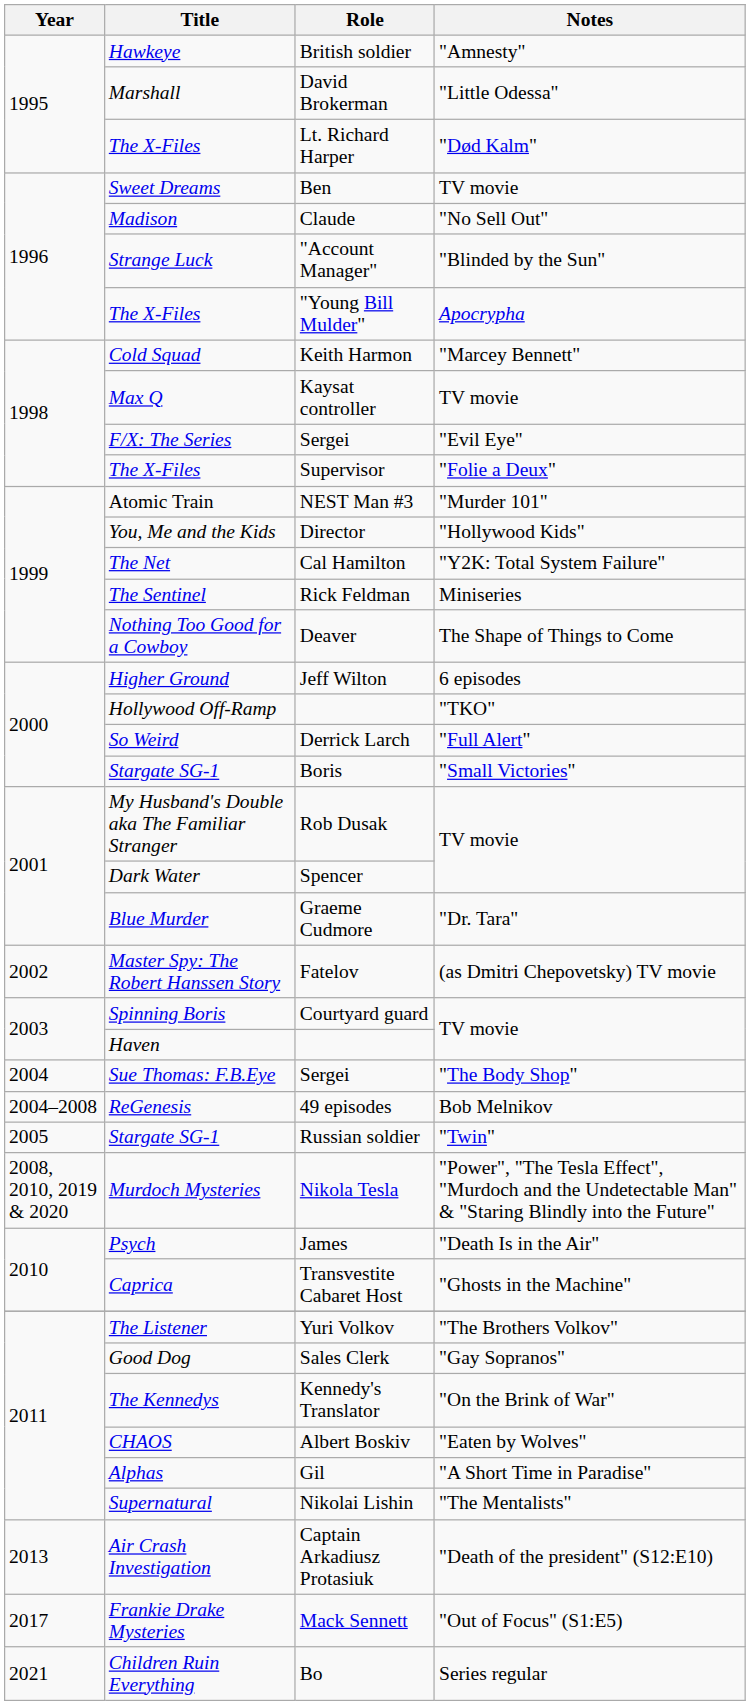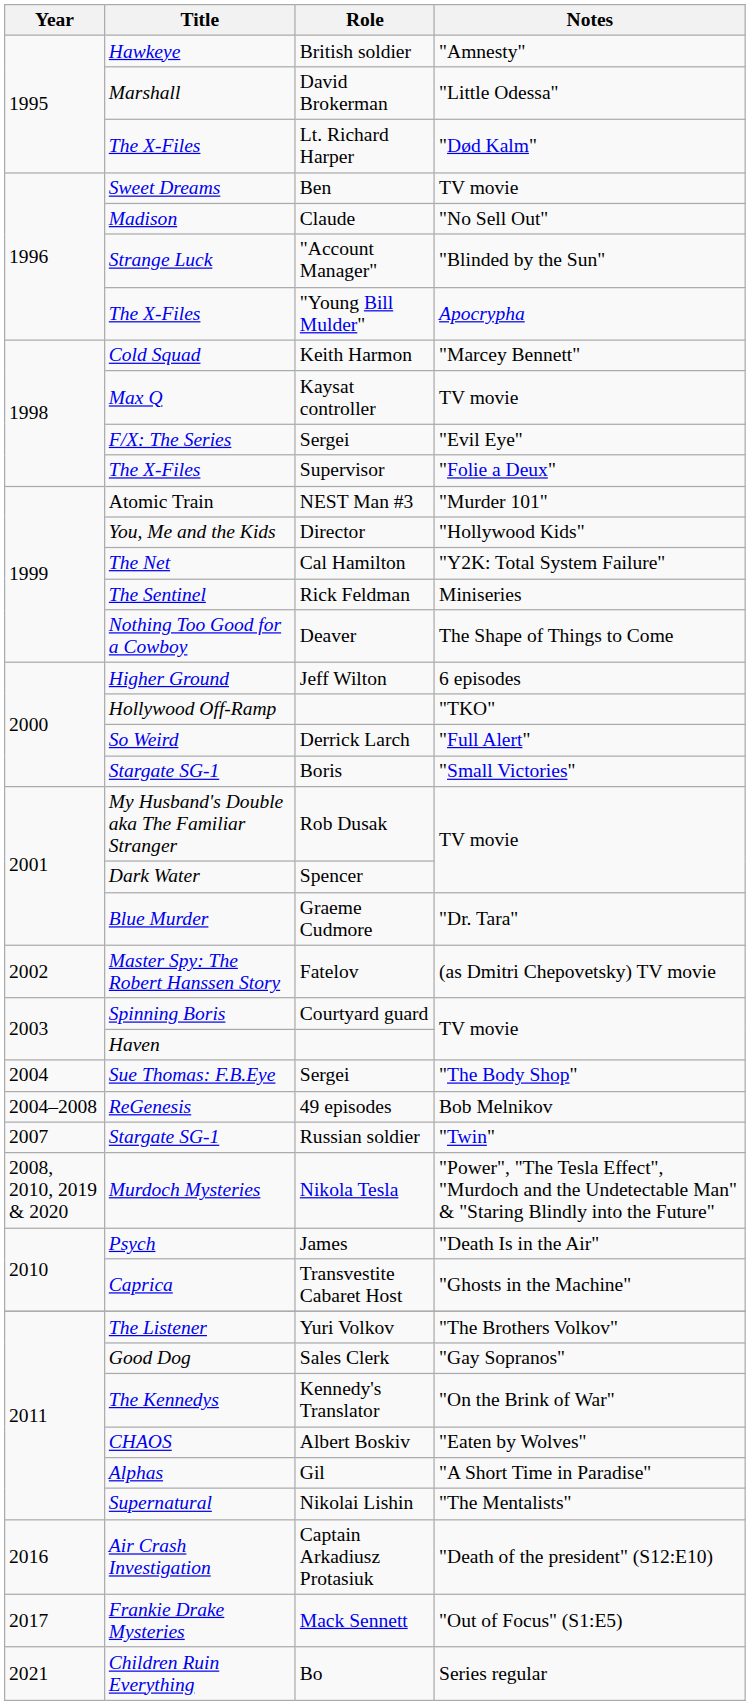 <table class="wikitable sortable">
 <tr>
 <th>Year</th>
 <th>Title</th>
 <th>Role</th>
 <th class="unsortable">Notes</th>
 </tr>
 <tr>
 <td rowspan=3>1995</td>
 <td><em><a href='#'>Hawkeye</a></em></td>
 <td>British soldier</td>
 <td>"Amnesty"</td>
 </tr>
 <tr>
 <td><em>Marshall</em></td>
 <td>David Brokerman</td>
 <td>"Little Odessa"</td>
 </tr>
 <tr>
 <td data-sort-value="X-Files, The"><em><a href='#'>The X-Files</a></em></td>
 <td>Lt. Richard Harper</td>
 <td>"<a href='#'>Død Kalm</a>"</td>
 </tr>
 <tr>
 <td rowspan=4>1996</td>
 <td><em><a href='#'>Sweet Dreams</a></em></td>
 <td>Ben</td>
 <td>TV movie</td>
 </tr>
 <tr>
 <td><em><a href='#'>Madison</a></em></td>
 <td>Claude</td>
 <td>"No Sell Out"</td>
 </tr>
 <tr>
 <td><em><a href='#'>Strange Luck</a></em></td>
 <td>"Account Manager"</td>
 <td>"Blinded by the Sun"</td>
 </tr>
 <tr>
 <td data-sort-value="X-Files, The"><em><a href='#'>The X-Files</a></em></td>
 <td>"Young <a href='#'>Bill Mulder</a>"</td>
 <td><em><a href='#'>Apocrypha</a></em></td>
 </tr>
 <tr>
 <td rowspan=4>1998</td>
 <td><em><a href='#'>Cold Squad</a></em></td>
 <td>Keith Harmon</td>
 <td>"Marcey Bennett"</td>
 </tr>
 <tr>
 <td><em><a href='#'>Max Q</a></em></td>
 <td>Kaysat controller</td>
 <td>TV movie</td>
 </tr>
 <tr>
 <td><em><a href='#'>F/X: The Series</a></em></td>
 <td>Sergei</td>
 <td>"Evil Eye"</td>
 </tr>
 <tr>
 <td data-sort-value="X-Files, The"><em><a href='#'>The X-Files</a></em></td>
 <td>Supervisor</td>
 <td>"<a href='#'>Folie a Deux</a>"</td>
 </tr>
 <tr>
 <td rowspan=5>1999</td>
 <td>Atomic Train</td>
 <td>NEST Man #3</td>
 <td>"Murder 101"</td>
 </tr>
 <tr>
 <td><em>You, Me and the Kids</em></td>
 <td>Director</td>
 <td>"Hollywood Kids"</td>
 </tr>
 <tr>
 <td data-sort-value="Net, The"><em><a href='#'>The Net</a></em></td>
 <td>Cal Hamilton</td>
 <td>"Y2K: Total System Failure"</td>
 </tr>
 <tr>
 <td data-sort-value="Sentinel, The"><em><a href='#'>The Sentinel</a></em></td>
 <td>Rick Feldman</td>
 <td>Miniseries</td>
 </tr>
 <tr>
 <td><em><a href='#'>Nothing Too Good for a Cowboy</a></em></td>
 <td>Deaver</td>
 <td>The Shape of Things to Come</td>
 </tr>
 <tr>
 <td rowspan=4>2000</td>
 <td><em><a href='#'>Higher Ground</a></em></td>
 <td>Jeff Wilton</td>
 <td>6 episodes</td>
 </tr>
 <tr>
 <td><em>Hollywood Off-Ramp</em></td>
 <td></td>
 <td>"TKO"</td>
 </tr>
 <tr>
 <td><em><a href='#'>So Weird</a></em></td>
 <td>Derrick Larch</td>
 <td>"<a href='#'>Full Alert</a>"</td>
 </tr>
 <tr>
 <td><em><a href='#'>Stargate SG-1</a></em></td>
 <td>Boris</td>
 <td>"<a href='#'>Small Victories</a>"</td>
 </tr>
 <tr>
 <td rowspan=3>2001</td>
 <td><em>My Husband's Double aka The Familiar Stranger</em></td>
 <td>Rob Dusak</td>
 <td rowspan=2>TV movie</td>
 </tr>
 <tr>
 <td><em>Dark Water</em></td>
 <td>Spencer</td>
 </tr>
 <tr>
 <td><em><a href='#'>Blue Murder</a></em></td>
 <td>Graeme Cudmore</td>
 <td>"Dr. Tara"</td>
 </tr>
 <tr>
 <td>2002</td>
 <td><em><a href='#'>Master Spy: The Robert Hanssen Story</a></em></td>
 <td>Fatelov</td>
 <td>(as Dmitri Chepovetsky) TV movie</td>
 </tr>
 <tr>
 <td rowspan=2>2003</td>
 <td><em><a href='#'>Spinning Boris</a></em></td>
 <td>Courtyard guard</td>
 <td rowspan=2>TV movie</td>
 </tr>
 <tr>
 <td><em>Haven</em></td>
 <td></td>
 </tr>
 <tr>
 <td>2004</td>
 <td><em><a href='#'>Sue Thomas: F.B.Eye</a></em></td>
 <td>Sergei</td>
 <td>"<a href='#'>The Body Shop</a>"</td>
 </tr>
 <tr>
 <td>2004–2008</td>
 <td><em><a href='#'>ReGenesis</a></em></td>
 <td>49 episodes</td>
 <td>Bob Melnikov</td>
 </tr>
 <tr>
-<td>2005</td>
+<td>2007</td>
 <td><em><a href='#'>Stargate SG-1</a></em></td>
 <td>Russian soldier</td>
 <td>"<a href='#'>Twin</a>"</td>
 </tr>
 <tr>
 <td>2008, 2010, 2019 & 2020</td>
 <td><em><a href='#'>Murdoch Mysteries</a></em></td>
 <td><a href='#'>Nikola Tesla</a></td>
 <td>"Power",  "The Tesla Effect", "Murdoch and the Undetectable Man" & "Staring Blindly into the Future"</td>
 </tr>
 <tr>
 <td rowspan=2>2010</td>
 <td><em><a href='#'>Psych</a></em></td>
 <td>James</td>
 <td>"Death Is in the Air"</td>
 </tr>
 <tr>
 <td><em><a href='#'>Caprica</a></em></td>
 <td>Transvestite Cabaret Host</td>
 <td>"Ghosts in the Machine"</td>
 </tr>
 <tr>
 </tr>
 <tr>
 <td rowspan=6>2011</td>
 <td data-sort-value="Listener, The"><em><a href='#'>The Listener</a></em></td>
 <td>Yuri Volkov</td>
 <td>"The Brothers Volkov"</td>
 </tr>
 <tr>
 <td><em>Good Dog</em></td>
 <td>Sales Clerk</td>
 <td>"Gay Sopranos"</td>
 </tr>
 <tr>
 <td data-sort-value="Kennedys, The"><em><a href='#'>The Kennedys</a></em></td>
 <td>Kennedy's Translator</td>
 <td>"On the Brink of War"</td>
 </tr>
 <tr>
 <td><em><a href='#'>CHAOS</a></em></td>
 <td>Albert Boskiv</td>
 <td>"Eaten by Wolves"</td>
 </tr>
 <tr>
 <td><em><a href='#'>Alphas</a></em></td>
 <td>Gil</td>
 <td>"A Short Time in Paradise"</td>
 </tr>
 <tr>
 <td><em><a href='#'>Supernatural</a></em></td>
 <td>Nikolai Lishin</td>
 <td>"The Mentalists"</td>
 </tr>
 <tr>
-<td>2013</td>
+<td>2016</td>
 <td><em><a href='#'>Air Crash Investigation</a></em></td>
 <td>Captain Arkadiusz Protasiuk</td>
 <td>"Death of the president" (S12:E10)</td>
 </tr>
 <tr>
 <td>2017</td>
 <td><em><a href='#'>Frankie Drake Mysteries</a></em></td>
 <td><a href='#'>Mack Sennett</a></td>
 <td>"Out of Focus" (S1:E5)</td>
 </tr>
 <tr>
 <td>2021</td>
 <td><em><a href='#'>Children Ruin Everything</a></em></td>
 <td>Bo</td>
 <td>Series regular</td>
 </tr>
 </table>
